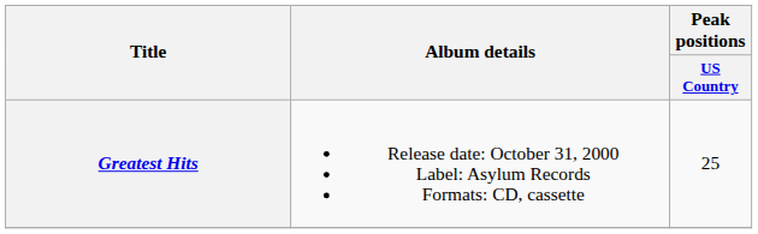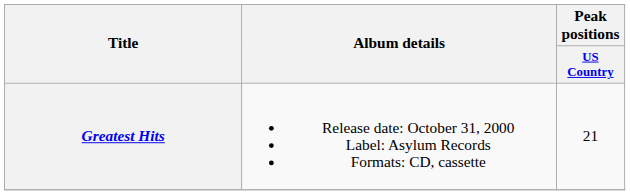 <table class="wikitable plainrowheaders" style="text-align:center;">
 <tr>
 <th rowspan="2" style="width:15em;">Title</th>
 <th rowspan="2" style="width:20em;">Album details</th>
 <th colspan="1">Peak positions</th>
 </tr>
 <tr style="font-size:smaller;">
 <th width="65"><a href='#'>US Country</a><br></th>
 </tr>
 <tr>
 <th scope="row"><em><a href='#'>Greatest Hits</a></em></th>
 <td><br><ul><li>Release date: October 31, 2000</li><li>Label: Asylum Records</li><li>Formats: CD, cassette</li></ul></td>
-<td>25</td>
+<td>21</td>
 </tr>
 <tr>
 </tr>
 </table>
